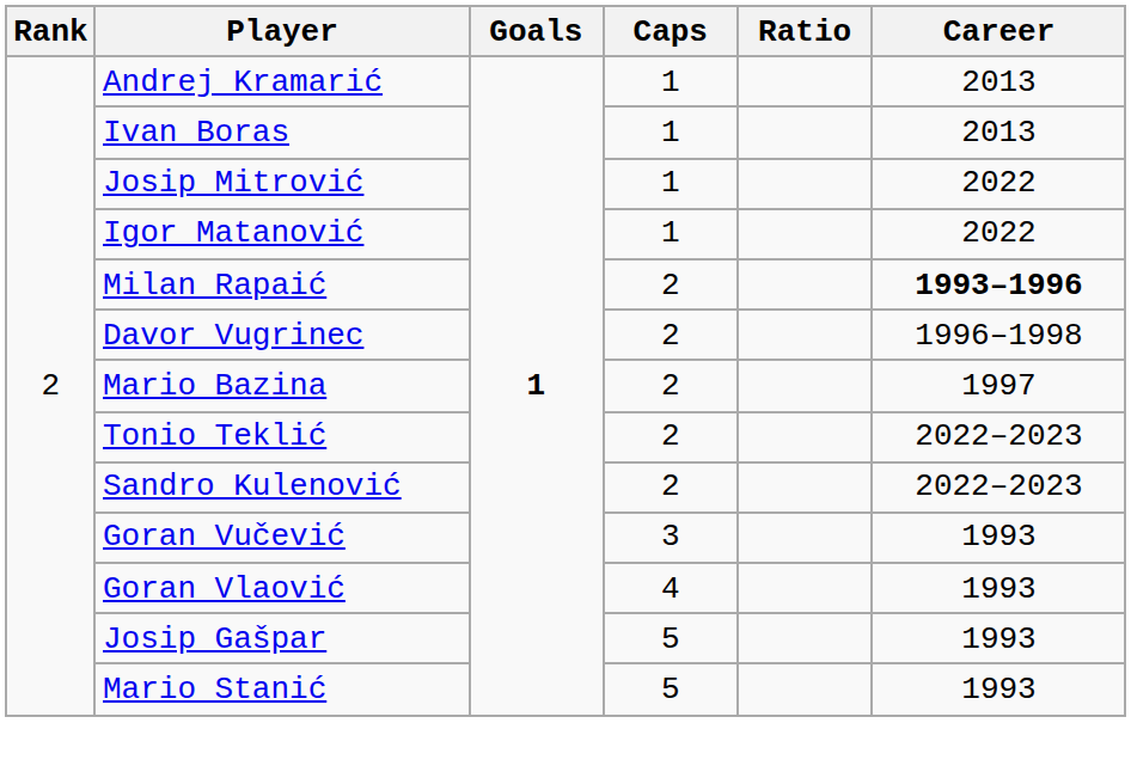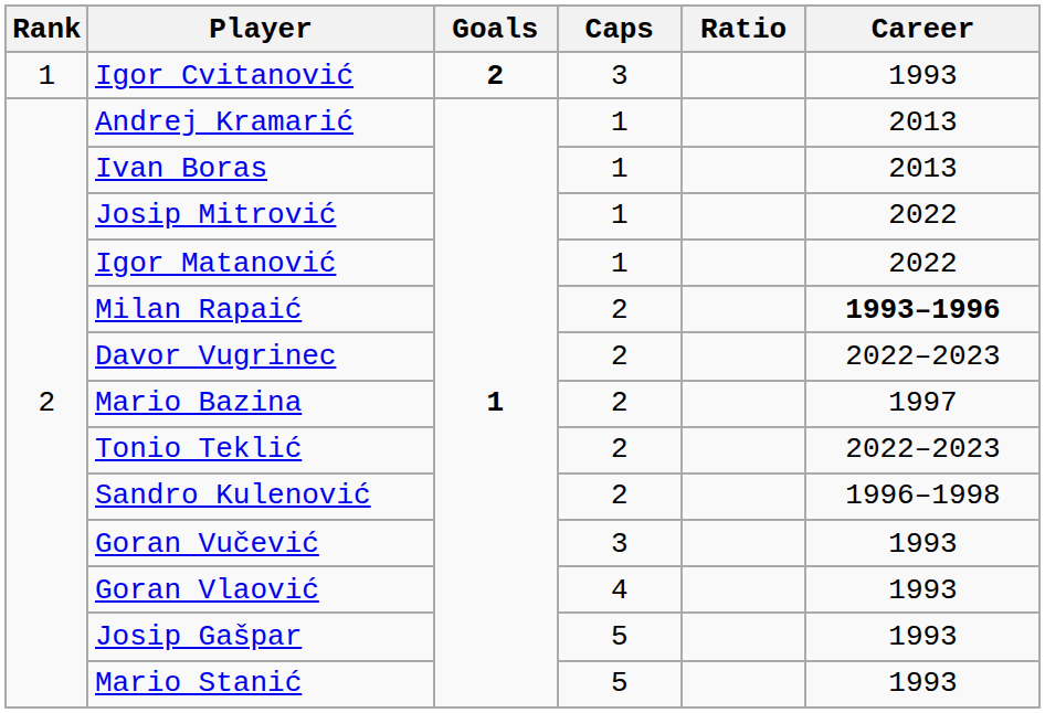 <table class="wikitable sortable" style="text-align: center;">
 <tr>
 <th width=30px>Rank</th>
 <th class="unsortable" width=150px>Player</th>
 <th width=50px>Goals</th>
 <th width=50px>Caps</th>
 <th width=50px>Ratio</th>
 <th class="unsortable" width=100px>Career</th>
+</tr>
+<tr>
+<td>1</td>
+<td align=left><a href='#'>Igor Cvitanović</a></td>
+<td><strong>2</strong></td>
+<td>3</td>
+<td></td>
+<td>1993</td>
 </tr>
 <tr>
 <td rowspan=13>2</td>
 <td align=left><a href='#'>Andrej Kramarić</a></td>
 <td rowspan=13><strong>1</strong></td>
 <td>1</td>
 <td></td>
 <td>2013</td>
 </tr>
 <tr>
 <td align=left><a href='#'>Ivan Boras</a></td>
 <td>1</td>
 <td></td>
 <td>2013</td>
 </tr>
 <tr>
 <td align=left><a href='#'>Josip Mitrović</a></td>
 <td>1</td>
 <td></td>
 <td>2022</td>
 </tr>
 <tr>
 <td align=left><a href='#'>Igor Matanović</a></td>
 <td>1</td>
 <td></td>
 <td>2022</td>
 </tr>
 <tr>
 <td align=left><a href='#'>Milan Rapaić</a></td>
 <td>2</td>
 <td></td>
 <td><strong>1993–1996</strong></td>
 </tr>
 <tr>
 <td align=left><a href='#'>Davor Vugrinec</a></td>
 <td>2</td>
 <td></td>
-<td>1996–1998</td>
+<td>2022–2023</td>
 </tr>
 <tr>
 <td align=left><a href='#'>Mario Bazina</a></td>
 <td>2</td>
 <td></td>
 <td>1997</td>
 </tr>
 <tr>
 <td align=left><a href='#'>Tonio Teklić</a></td>
 <td>2</td>
 <td></td>
 <td>2022–2023</td>
 </tr>
 <tr>
 <td align=left><a href='#'>Sandro Kulenović</a></td>
 <td>2</td>
 <td></td>
-<td>2022–2023</td>
+<td>1996–1998</td>
 </tr>
 <tr>
 <td align=left><a href='#'>Goran Vučević</a></td>
 <td>3</td>
 <td></td>
 <td>1993</td>
 </tr>
 <tr>
 <td align=left><a href='#'>Goran Vlaović</a></td>
 <td>4</td>
 <td></td>
 <td>1993</td>
 </tr>
 <tr>
 <td align=left><a href='#'>Josip Gašpar</a></td>
 <td>5</td>
 <td></td>
 <td>1993</td>
 </tr>
 <tr>
 <td align=left><a href='#'>Mario Stanić</a></td>
 <td>5</td>
 <td></td>
 <td>1993</td>
 </tr>
 </table>
